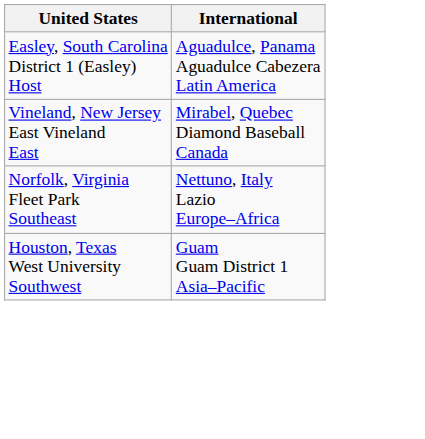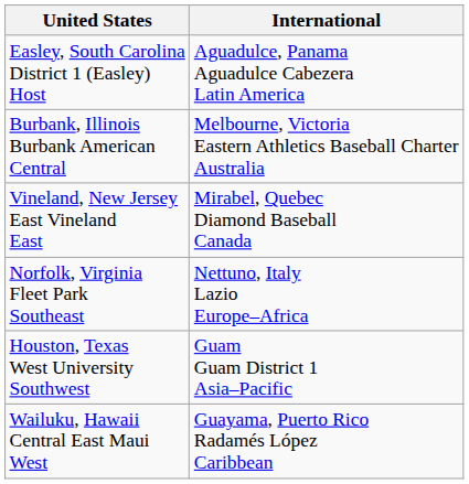 <table class="wikitable">
 <tr>
 <th>United States</th>
 <th>International</th>
 </tr>
 <tr>
 <td> <a href='#'>Easley</a>, <a href='#'>South Carolina</a><br>District 1 (Easley) <br><a href='#'>Host</a></td>
 <td>  <a href='#'>Aguadulce</a>, <a href='#'>Panama</a><br>Aguadulce Cabezera<br><a href='#'>Latin America</a></td>
+</tr>
+<tr>
+<td> <a href='#'>Burbank</a>, <a href='#'>Illinois</a><br>Burbank American<br><a href='#'>Central</a></td>
+<td>  <a href='#'>Melbourne</a>, <a href='#'>Victoria</a><br>Eastern Athletics Baseball Charter<br><a href='#'>Australia</a></td>
 </tr>
 <tr>
 <td> <a href='#'>Vineland</a>, <a href='#'>New Jersey</a><br>East Vineland<br><a href='#'>East</a></td>
 <td>  <a href='#'>Mirabel</a>, <a href='#'>Quebec</a><br>Diamond Baseball<br><a href='#'>Canada</a></td>
 </tr>
 <tr>
 <td> <a href='#'>Norfolk</a>, <a href='#'>Virginia</a><br>Fleet Park<br><a href='#'>Southeast</a></td>
 <td> <a href='#'>Nettuno</a>, <a href='#'>Italy</a><br>Lazio<br><a href='#'>Europe–Africa</a></td>
 </tr>
 <tr>
 <td> <a href='#'>Houston</a>, <a href='#'>Texas</a><br>West University<br><a href='#'>Southwest</a></td>
 <td> <a href='#'>Guam</a><br>Guam District 1<br><a href='#'>Asia–Pacific</a></td>
 </tr>
+<tr>
+<td> <a href='#'>Wailuku</a>, <a href='#'>Hawaii</a><br>Central East Maui<br><a href='#'>West</a></td>
+<td> <a href='#'>Guayama</a>, <a href='#'>Puerto Rico</a><br> Radamés López<br><a href='#'>Caribbean</a></td>
+</tr>
 </table>
